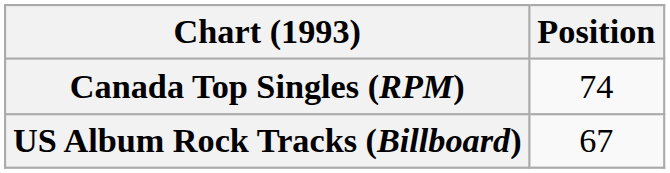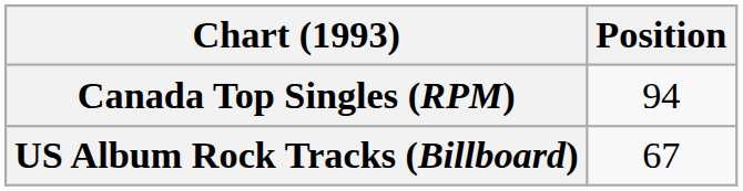 <table class="wikitable plainrowheaders" style="text-align:center">
 <tr>
 <th>Chart (1993)</th>
 <th>Position</th>
 </tr>
 <tr>
 <th scope="row">Canada Top Singles (<em>RPM</em>)</th>
-<td>74</td>
+<td>94</td>
 </tr>
 <tr>
 <th scope="row">US Album Rock Tracks (<em>Billboard</em>)</th>
 <td>67</td>
 </tr>
 </table>
